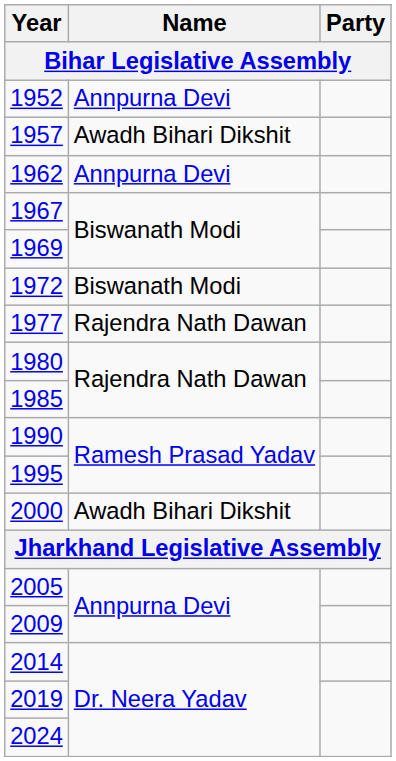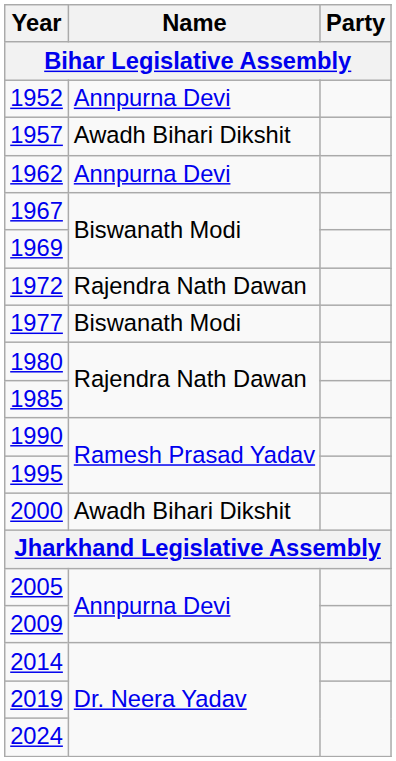 <table class="wikitable sortable">
 <tr>
 <th>Year</th>
 <th>Name</th>
 <th colspan=2>Party</th>
 </tr>
 <tr>
 <th colspan=4><a href='#'>Bihar Legislative Assembly</a></th>
 </tr>
 <tr>
 <td><a href='#'>1952</a></td>
 <td><a href='#'>Annpurna Devi</a></td>
 <td></td>
 </tr>
 <tr>
 <td><a href='#'>1957</a></td>
 <td>Awadh Bihari Dikshit</td>
 <td></td>
 </tr>
 <tr>
 <td><a href='#'>1962</a></td>
 <td><a href='#'>Annpurna Devi</a></td>
 <td></td>
 </tr>
 <tr>
 <td><a href='#'>1967</a></td>
 <td rowspan=2>Biswanath Modi</td>
 <td></td>
 </tr>
 <tr>
 <td><a href='#'>1969</a></td>
 </tr>
 <tr>
 <td><a href='#'>1972</a></td>
-<td>Biswanath Modi</td>
+<td>Rajendra Nath Dawan</td>
 <td></td>
 </tr>
 <tr>
 <td><a href='#'>1977</a></td>
-<td>Rajendra Nath Dawan</td>
+<td>Biswanath Modi</td>
 <td></td>
 </tr>
 <tr>
 <td><a href='#'>1980</a></td>
 <td rowspan=2>Rajendra Nath Dawan</td>
 <td></td>
 </tr>
 <tr>
 <td><a href='#'>1985</a></td>
 </tr>
 <tr>
 <td><a href='#'>1990</a></td>
 <td rowspan=2><a href='#'>Ramesh Prasad Yadav</a></td>
 <td></td>
 </tr>
 <tr>
 <td><a href='#'>1995</a></td>
 </tr>
 <tr>
 <td><a href='#'>2000</a></td>
 <td>Awadh Bihari Dikshit</td>
 <td></td>
 </tr>
 <tr>
 <th colspan=4><a href='#'>Jharkhand Legislative Assembly</a></th>
 </tr>
 <tr>
 <td><a href='#'>2005</a></td>
 <td rowspan=2><a href='#'>Annpurna Devi</a></td>
 <td></td>
 </tr>
 <tr>
 <td><a href='#'>2009</a></td>
 </tr>
 <tr>
 <td><a href='#'>2014</a></td>
 <td rowspan=3><a href='#'>Dr. Neera Yadav</a></td>
 <td></td>
 </tr>
 <tr>
 <td><a href='#'>2019</a></td>
 </tr>
 <tr>
 <td><a href='#'>2024</a></td>
 </tr>
 </table>
